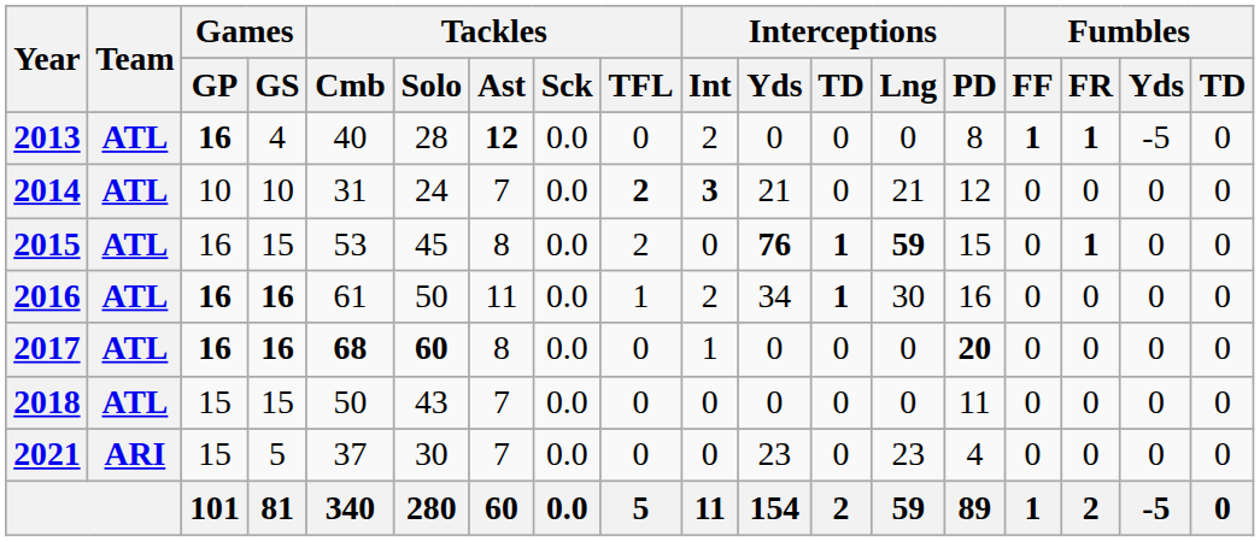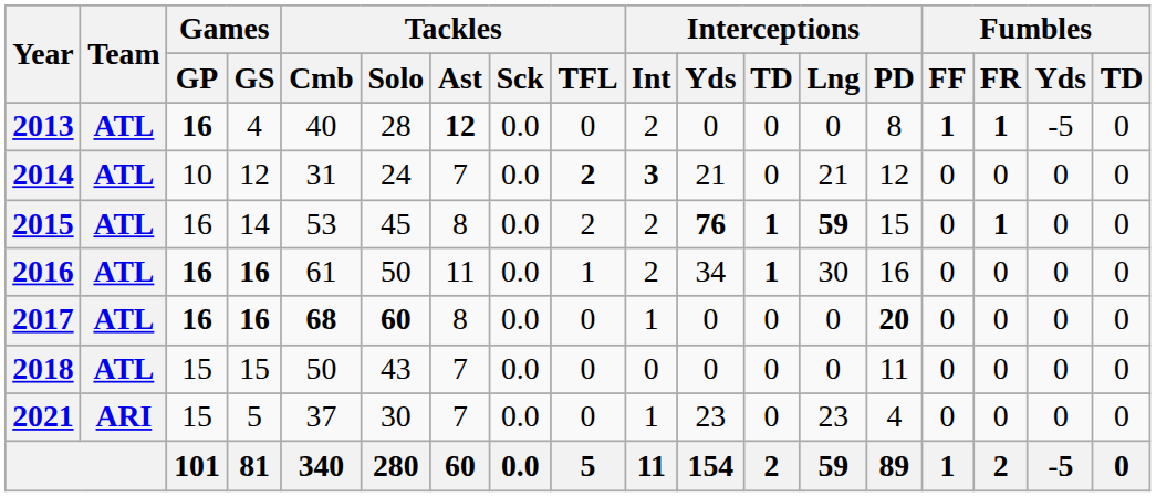 <table class="wikitable" style="text-align:center">
 <tr>
 <th rowspan="2">Year</th>
 <th rowspan="2">Team</th>
 <th colspan="2">Games</th>
 <th colspan="5">Tackles</th>
 <th colspan="5">Interceptions</th>
 <th colspan="4">Fumbles</th>
 </tr>
 <tr>
 <th>GP</th>
 <th>GS</th>
 <th>Cmb</th>
 <th>Solo</th>
 <th>Ast</th>
 <th>Sck</th>
 <th>TFL</th>
 <th>Int</th>
 <th>Yds</th>
 <th>TD</th>
 <th>Lng</th>
 <th>PD</th>
 <th>FF</th>
 <th>FR</th>
 <th>Yds</th>
 <th>TD</th>
 </tr>
 <tr>
 <th><a href='#'>2013</a></th>
 <th><a href='#'>ATL</a></th>
 <td><strong>16</strong></td>
 <td>4</td>
 <td>40</td>
 <td>28</td>
 <td><strong>12</strong></td>
 <td>0.0</td>
 <td>0</td>
 <td>2</td>
 <td>0</td>
 <td>0</td>
 <td>0</td>
 <td>8</td>
 <td><strong>1</strong></td>
 <td><strong>1</strong></td>
 <td>-5</td>
 <td>0</td>
 </tr>
 <tr>
 <th><a href='#'>2014</a></th>
 <th><a href='#'>ATL</a></th>
 <td>10</td>
-<td>10</td>
+<td>12</td>
 <td>31</td>
 <td>24</td>
 <td>7</td>
 <td>0.0</td>
 <td><strong>2</strong></td>
 <td><strong>3</strong></td>
 <td>21</td>
 <td>0</td>
 <td>21</td>
 <td>12</td>
 <td>0</td>
 <td>0</td>
 <td>0</td>
 <td>0</td>
 </tr>
 <tr>
 <th><a href='#'>2015</a></th>
 <th><a href='#'>ATL</a></th>
 <td>16</td>
-<td>15</td>
+<td>14</td>
 <td>53</td>
 <td>45</td>
 <td>8</td>
 <td>0.0</td>
 <td>2</td>
-<td>0</td>
+<td>2</td>
 <td><strong>76</strong></td>
 <td><strong>1</strong></td>
 <td><strong>59</strong></td>
 <td>15</td>
 <td>0</td>
 <td><strong>1</strong></td>
 <td>0</td>
 <td>0</td>
 </tr>
 <tr>
 <th><a href='#'>2016</a></th>
 <th><a href='#'>ATL</a></th>
 <td><strong>16</strong></td>
 <td><strong>16</strong></td>
 <td>61</td>
 <td>50</td>
 <td>11</td>
 <td>0.0</td>
 <td>1</td>
 <td>2</td>
 <td>34</td>
 <td><strong>1</strong></td>
 <td>30</td>
 <td>16</td>
 <td>0</td>
 <td>0</td>
 <td>0</td>
 <td>0</td>
 </tr>
 <tr>
 <th><a href='#'>2017</a></th>
 <th><a href='#'>ATL</a></th>
 <td><strong>16</strong></td>
 <td><strong>16</strong></td>
 <td><strong>68</strong></td>
 <td><strong>60</strong></td>
 <td>8</td>
 <td>0.0</td>
 <td>0</td>
 <td>1</td>
 <td>0</td>
 <td>0</td>
 <td>0</td>
 <td><strong>20</strong></td>
 <td>0</td>
 <td>0</td>
 <td>0</td>
 <td>0</td>
 </tr>
 <tr>
 <th><a href='#'>2018</a></th>
 <th><a href='#'>ATL</a></th>
 <td>15</td>
 <td>15</td>
 <td>50</td>
 <td>43</td>
 <td>7</td>
 <td>0.0</td>
 <td>0</td>
 <td>0</td>
 <td>0</td>
 <td>0</td>
 <td>0</td>
 <td>11</td>
 <td>0</td>
 <td>0</td>
 <td>0</td>
 <td>0</td>
 </tr>
 <tr>
 <th><a href='#'>2021</a></th>
 <th><a href='#'>ARI</a></th>
 <td>15</td>
 <td>5</td>
 <td>37</td>
 <td>30</td>
 <td>7</td>
 <td>0.0</td>
 <td>0</td>
-<td>0</td>
+<td>1</td>
 <td>23</td>
 <td>0</td>
 <td>23</td>
 <td>4</td>
 <td>0</td>
 <td>0</td>
 <td>0</td>
 <td>0</td>
 </tr>
 <tr>
 <th colspan="2"></th>
 <th>101</th>
 <th>81</th>
 <th>340</th>
 <th>280</th>
 <th>60</th>
 <th>0.0</th>
 <th>5</th>
 <th>11</th>
 <th>154</th>
 <th>2</th>
 <th>59</th>
 <th>89</th>
 <th>1</th>
 <th>2</th>
 <th>-5</th>
 <th>0</th>
 </tr>
 </table>
